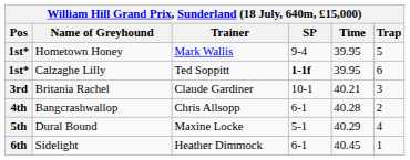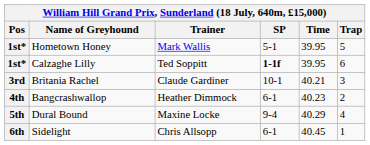 <table class="wikitable">
 <tr>
 <th colspan="6"><a href='#'>William Hill Grand Prix</a>, <a href='#'>Sunderland</a> (18 July, 640m, £15,000)</th>
 </tr>
 <tr>
 <th width=30>Pos</th>
 <th width=180>Name of Greyhound</th>
 <th width=150>Trainer</th>
 <th width=50>SP</th>
 <th width=50>Time</th>
 <th width=30>Trap</th>
 </tr>
 <tr>
 <th>1st*</th>
 <td>Hometown Honey</td>
 <td><a href='#'>Mark Wallis</a></td>
-<td>9-4</td>
+<td>5-1</td>
 <td>39.95</td>
 <td>5</td>
 </tr>
 <tr>
 <th>1st*</th>
 <td>Calzaghe Lilly</td>
 <td>Ted Soppitt</td>
 <td><strong>1-1f</strong></td>
 <td>39.95</td>
 <td>6</td>
 </tr>
 <tr>
 <th>3rd</th>
 <td>Britania Rachel</td>
 <td>Claude Gardiner</td>
 <td>10-1</td>
 <td>40.21</td>
 <td>3</td>
 </tr>
 <tr>
 <th>4th</th>
 <td>Bangcrashwallop</td>
-<td>Chris Allsopp</td>
+<td>Heather Dimmock</td>
 <td>6-1</td>
-<td>40.28</td>
+<td>40.23</td>
 <td>2</td>
 </tr>
 <tr>
 <th>5th</th>
 <td>Dural Bound</td>
 <td>Maxine Locke</td>
-<td>5-1</td>
+<td>9-4</td>
 <td>40.29</td>
 <td>4</td>
 </tr>
 <tr>
 <th>6th</th>
 <td>Sidelight</td>
-<td>Heather Dimmock</td>
+<td>Chris Allsopp</td>
 <td>6-1</td>
 <td>40.45</td>
 <td>1</td>
 </tr>
 </table>
